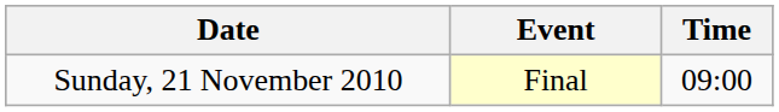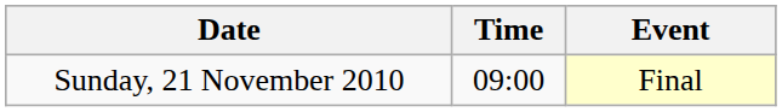 <table class = "wikitable" style="text-align:center;">
 <tr>
 <th width=220>Date</th>
+<th width=50>Time</th>
 <th width=100>Event</th>
-<th width=50>Time</th>
 </tr>
 <tr>
 <td>Sunday, 21 November 2010</td>
+<td>09:00</td>
 <td bgcolor=ffffcc>Final</td>
-<td>09:00</td>
 </tr>
 </table>
